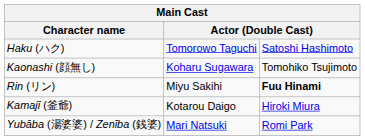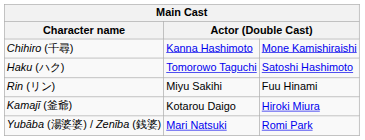 <table class="wikitable">
 <tr>
 <th colspan="3">Main Cast</th>
 </tr>
 <tr>
 <th>Character name</th>
 <th colspan="2">Actor (Double Cast)</th>
 </tr>
 <tr>
+<td><em>Chihiro</em> (千尋)</td>
+<td><a href='#'>Kanna Hashimoto</a></td>
+<td><a href='#'>Mone Kamishiraishi</a></td>
+</tr>
+<tr>
 <td><em>Haku</em> (ハク)</td>
 <td><a href='#'>Tomorowo Taguchi</a></td>
 <td><a href='#'>Satoshi Hashimoto</a></td>
 </tr>
 <tr>
-<td><em>Kaonashi</em> (顔無し)</td>
-<td><a href='#'>Koharu Sugawara</a></td>
-<td>Tomohiko Tsujimoto</td>
-</tr>
-<tr>
 <td><em>Rin</em> (リン)</td>
 <td>Miyu Sakihi</td>
-<td><strong>Fuu Hinami</strong></td>
+<td>Fuu Hinami</td>
 </tr>
 <tr>
 <td><em>Kamajī</em> (釜爺)</td>
 <td>Kotarou Daigo</td>
 <td><a href='#'>Hiroki Miura</a></td>
 </tr>
 <tr>
 <td><em>Yubāba</em> (湯婆婆) / <em>Zenība</em> (銭婆)</td>
 <td><a href='#'>Mari Natsuki</a></td>
 <td><a href='#'>Romi Park</a></td>
 </tr>
 </table>
